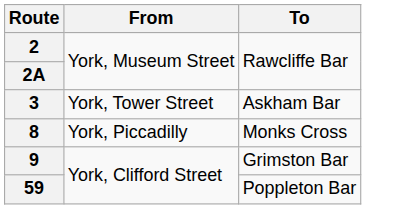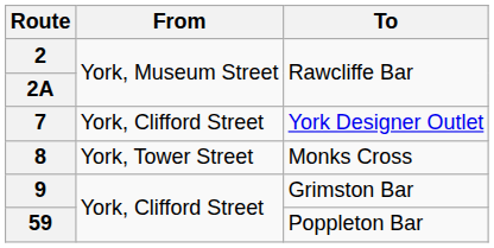 <table class="wikitable">
 <tr>
 <th>Route</th>
 <th>From</th>
 <th>To</th>
 </tr>
 <tr>
 <th>2</th>
 <td rowspan="2">York, Museum Street</td>
 <td rowspan="2">Rawcliffe Bar<br></td>
 </tr>
 <tr>
 <th>2A</th>
 </tr>
 <tr>
-<th>3</th>
-<td>York, Tower Street</td>
-<td>Askham Bar</td>
+<th>7</th>
+<td>York, Clifford Street</td>
+<td><a href='#'>York Designer Outlet</a><br></td>
 </tr>
 <tr>
 <th>8</th>
-<td>York, Piccadilly</td>
+<td>York, Tower Street</td>
 <td>Monks Cross<br></td>
 </tr>
 <tr>
 <th>9</th>
 <td rowspan="2">York, Clifford Street</td>
 <td>Grimston Bar</td>
 </tr>
 <tr>
 <th>59</th>
 <td>Poppleton Bar</td>
 </tr>
 </table>
